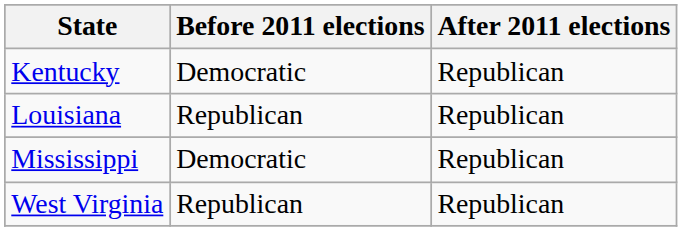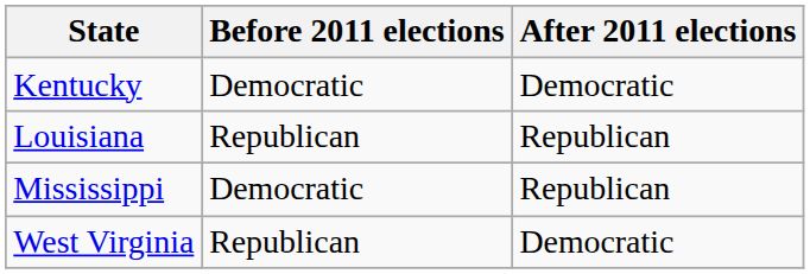 <table class="wikitable sortable">
 <tr>
 <th>State</th>
 <th>Before 2011 elections</th>
 <th>After 2011 elections</th>
 </tr>
 <tr>
 <td><a href='#'>Kentucky</a></td>
 <td>Democratic</td>
-<td>Republican</td>
+<td>Democratic</td>
 </tr>
 <tr>
 <td><a href='#'>Louisiana</a></td>
 <td>Republican</td>
 <td>Republican</td>
 </tr>
 <tr>
 <td><a href='#'>Mississippi</a></td>
 <td>Democratic</td>
 <td>Republican</td>
 </tr>
 <tr>
 <td><a href='#'>West Virginia</a></td>
 <td>Republican</td>
-<td>Republican</td>
+<td>Democratic</td>
 </tr>
 </table>
